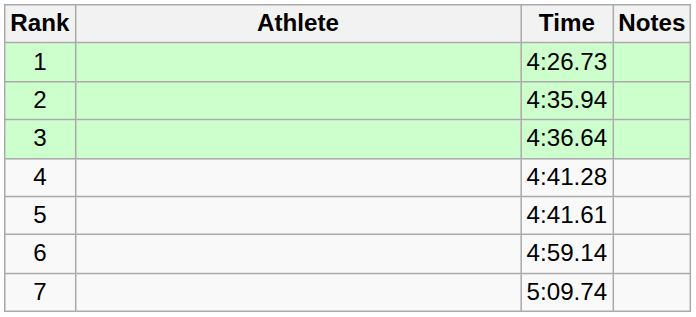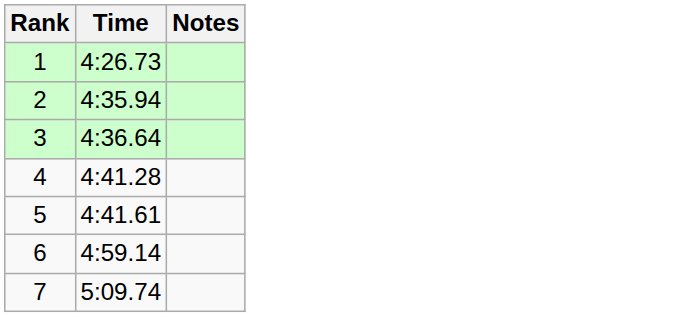 <table class="wikitable" style="text-align:center">
 <tr>
 <th>Rank</th>
-<th Style="width:18em">Athlete</th>
 <th>Time</th>
 <th>Notes</th>
 </tr>
 <tr style="background:#cfc">
 <td>1</td>
-<td style="text-align:left"></td>
 <td>4:26.73</td>
 <td></td>
 </tr>
 <tr style="background:#cfc">
 <td>2</td>
-<td style="text-align:left"></td>
 <td>4:35.94</td>
 <td></td>
 </tr>
 <tr style="background:#cfc">
 <td>3</td>
-<td style="text-align:left"></td>
 <td>4:36.64</td>
 <td></td>
 </tr>
 <tr>
 <td>4</td>
-<td style="text-align:left"></td>
 <td>4:41.28</td>
 <td></td>
 </tr>
 <tr>
 <td>5</td>
-<td style="text-align:left"></td>
 <td>4:41.61</td>
 <td></td>
 </tr>
 <tr>
 <td>6</td>
-<td style="text-align:left"></td>
 <td>4:59.14</td>
 <td></td>
 </tr>
 <tr>
 <td>7</td>
-<td style="text-align:left"></td>
 <td>5:09.74</td>
 <td></td>
 </tr>
 </table>
